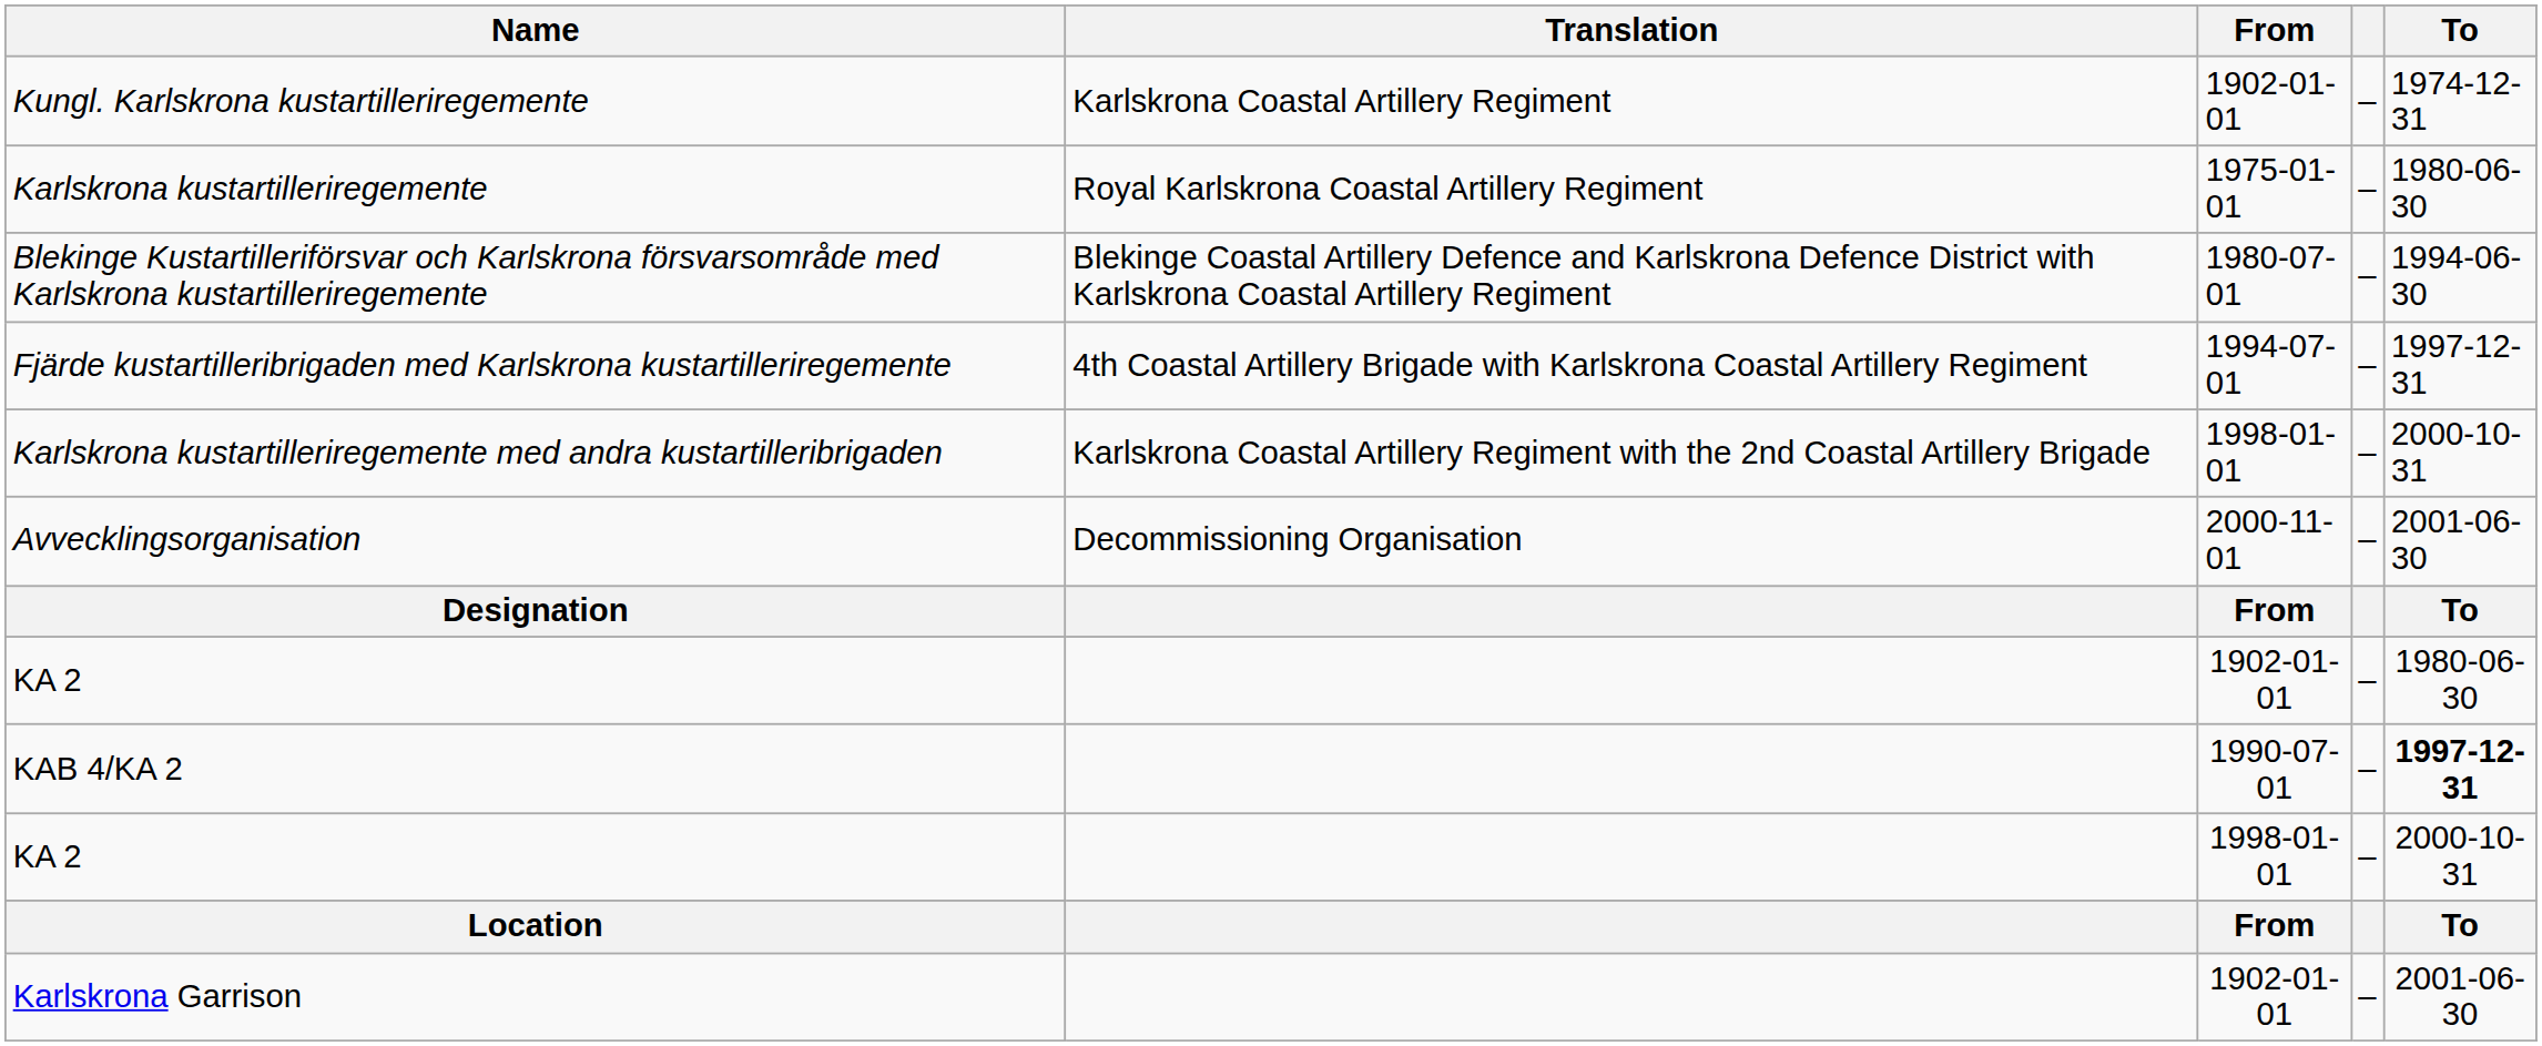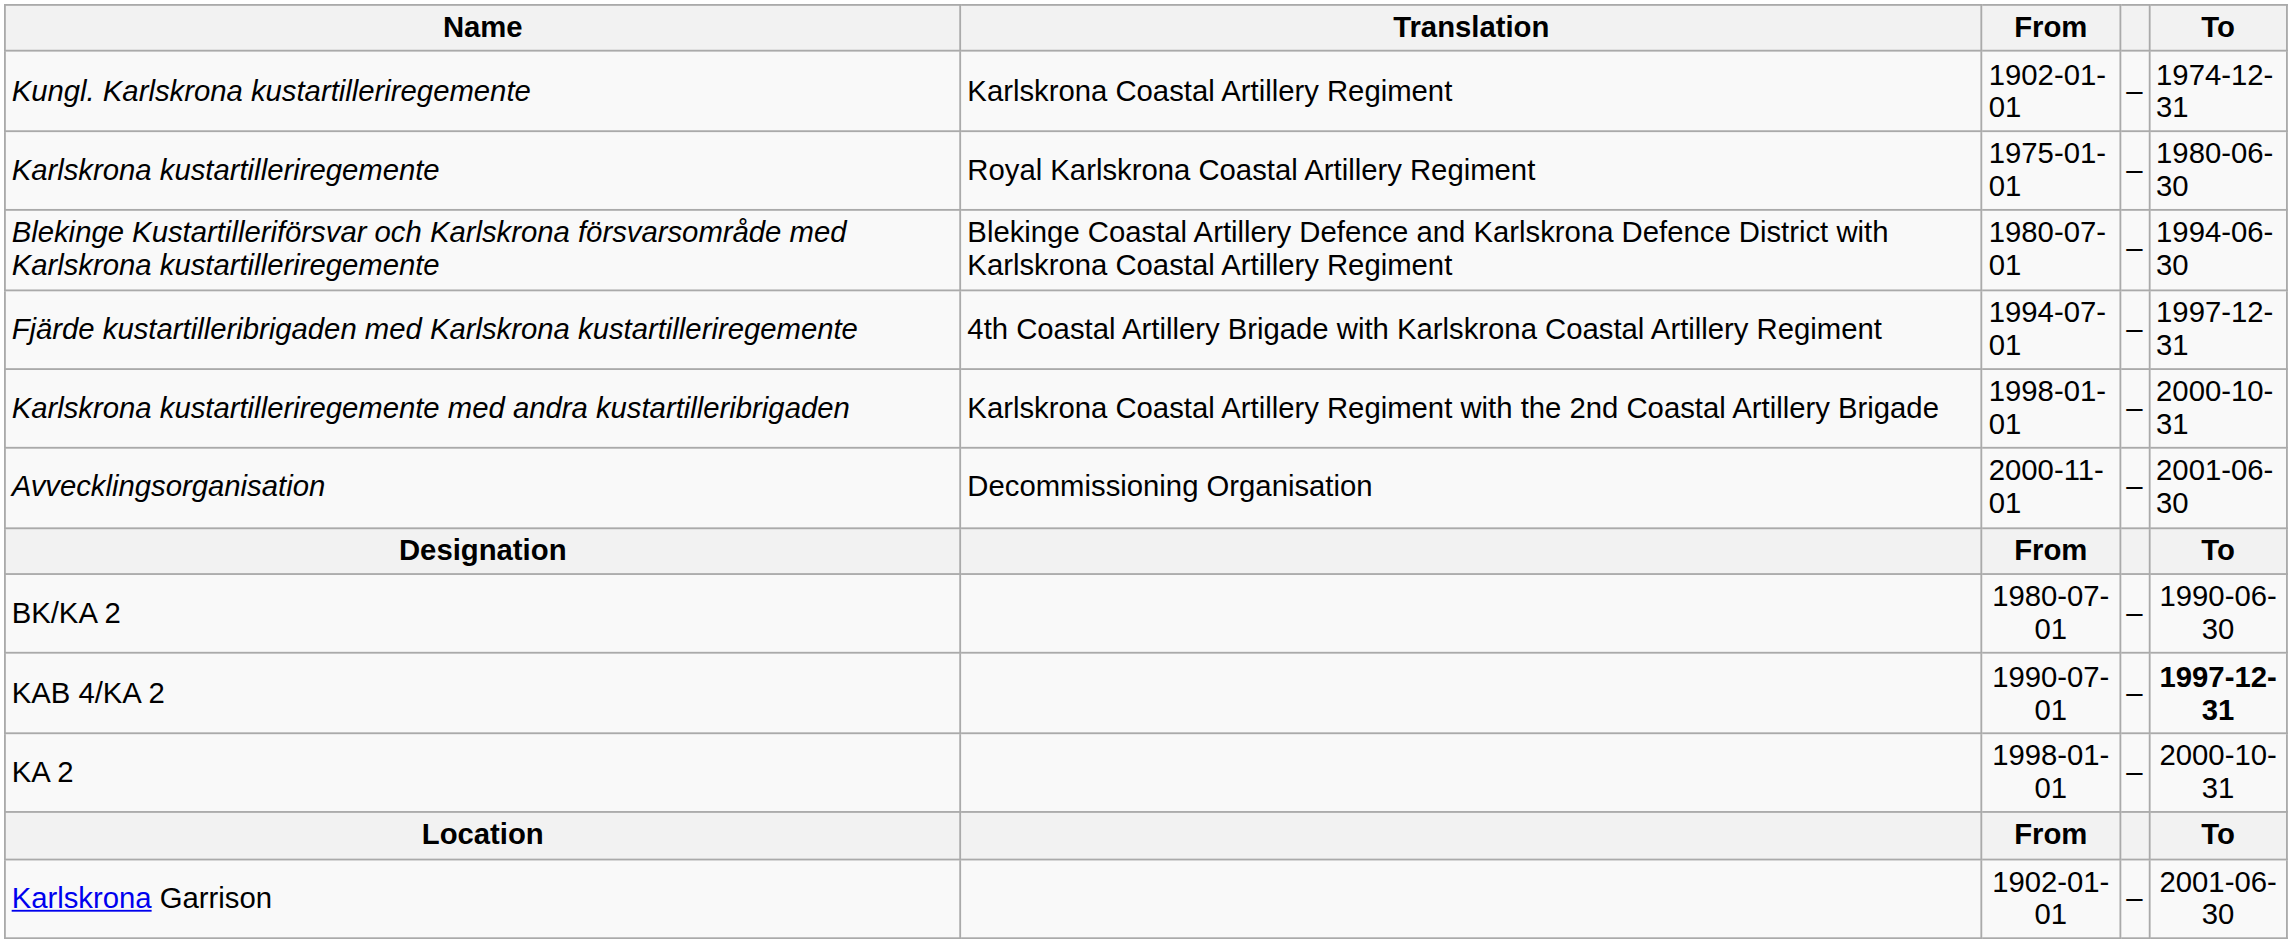 <table class="wikitable">
 <tr>
 <th style="font-weight:bold;">Name</th>
 <th style="font-weight:bold;">Translation</th>
 <th style="text-align: center; font-weight:bold;">From</th>
 <th></th>
 <th style="text-align: center; font-weight:bold;">To</th>
 </tr>
 <tr>
 <td style="font-style:italic;">Kungl. Karlskrona kustartilleriregemente</td>
 <td>Karlskrona Coastal Artillery Regiment</td>
 <td>1902-01-01</td>
 <td>–</td>
 <td>1974-12-31</td>
 </tr>
 <tr>
 <td style="font-style:italic;">Karlskrona kustartilleriregemente</td>
 <td>Royal Karlskrona Coastal Artillery Regiment</td>
 <td>1975-01-01</td>
 <td>–</td>
 <td>1980-06-30</td>
 </tr>
 <tr>
 <td style="font-style:italic;">Blekinge Kustartilleriförsvar och Karlskrona försvarsområde med Karlskrona kustartilleriregemente</td>
 <td>Blekinge Coastal Artillery Defence and Karlskrona Defence District with Karlskrona Coastal Artillery Regiment</td>
 <td>1980-07-01</td>
 <td>–</td>
 <td>1994-06-30</td>
 </tr>
 <tr>
 <td style="font-style:italic;">Fjärde kustartilleribrigaden med Karlskrona kustartilleriregemente</td>
 <td>4th Coastal Artillery Brigade with Karlskrona Coastal Artillery Regiment</td>
 <td>1994-07-01</td>
 <td>–</td>
 <td>1997-12-31</td>
 </tr>
 <tr>
 <td style="font-style:italic;">Karlskrona kustartilleriregemente med andra kustartilleribrigaden</td>
 <td>Karlskrona Coastal Artillery Regiment with the 2nd Coastal Artillery Brigade</td>
 <td>1998-01-01</td>
 <td>–</td>
 <td>2000-10-31</td>
 </tr>
 <tr>
 <td style="font-style:italic;">Avvecklingsorganisation</td>
 <td>Decommissioning Organisation</td>
 <td>2000-11-01</td>
 <td>–</td>
 <td>2001-06-30</td>
 </tr>
 <tr>
 <th style="font-weight:bold;">Designation</th>
 <th style="font-weight:bold;"></th>
 <th style="text-align: center; font-weight:bold;">From</th>
 <th></th>
 <th style="text-align: center; font-weight:bold;">To</th>
 </tr>
 <tr>
-<td>KA 2</td>
+<td>BK/KA 2</td>
 <td></td>
-<td style="text-align: center;">1902-01-01</td>
+<td style="text-align: center;">1980-07-01</td>
 <td style="text-align: center;">–</td>
-<td style="text-align: center;">1980-06-30</td>
+<td style="text-align: center;">1990-06-30</td>
 </tr>
 <tr>
 <td>KAB 4/KA 2</td>
 <td></td>
 <td style="text-align: center;">1990-07-01</td>
 <td style="text-align: center;">–</td>
 <td style="text-align: center;"><strong>1997-12-31</strong></td>
 </tr>
 <tr>
 <td>KA 2</td>
 <td></td>
 <td style="text-align: center;">1998-01-01</td>
 <td style="text-align: center;">–</td>
 <td style="text-align: center;">2000-10-31</td>
 </tr>
 <tr>
 <th style="font-weight:bold;">Location</th>
 <th style="font-weight:bold;"></th>
 <th style="text-align: center; font-weight:bold;">From</th>
 <th></th>
 <th style="text-align: center; font-weight:bold;">To</th>
 </tr>
 <tr>
 <td><a href='#'>Karlskrona</a> Garrison</td>
 <td></td>
 <td style="text-align: center;">1902-01-01</td>
 <td style="text-align: center;">–</td>
 <td style="text-align: center;">2001-06-30</td>
 </tr>
 </table>
